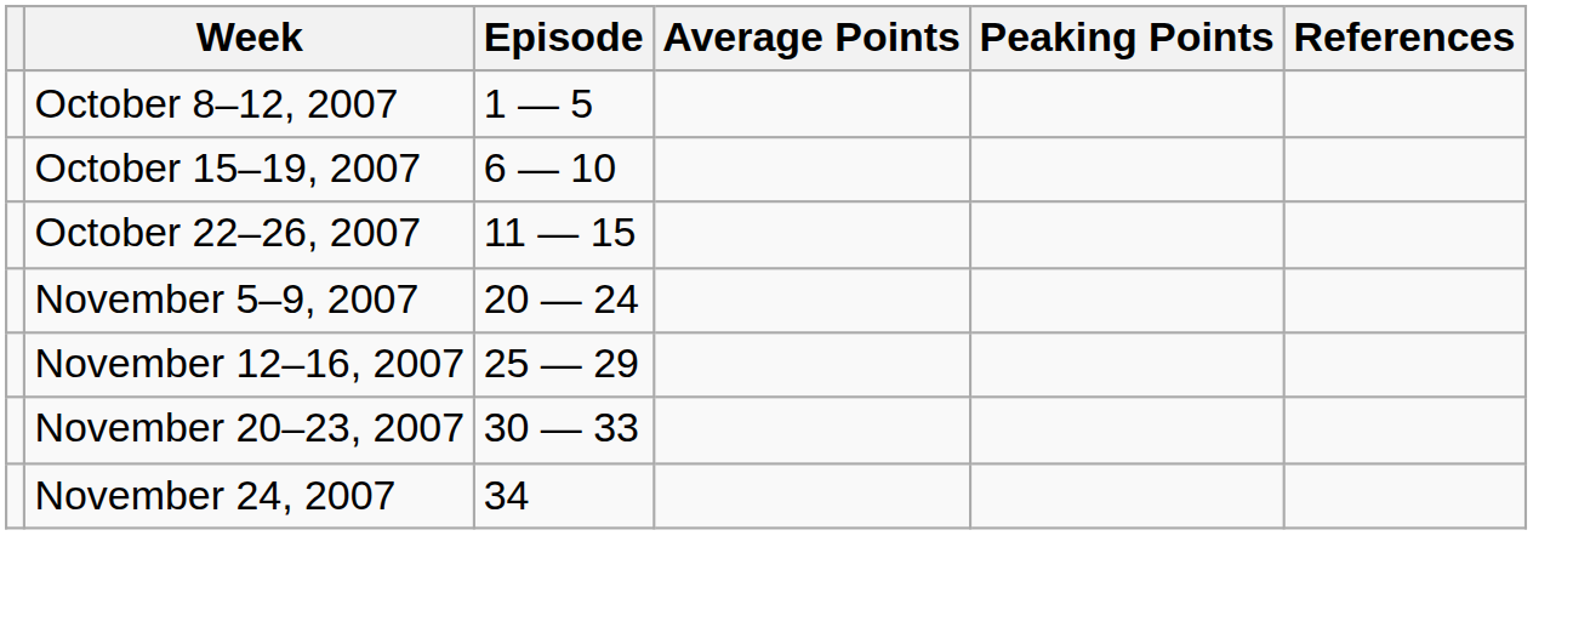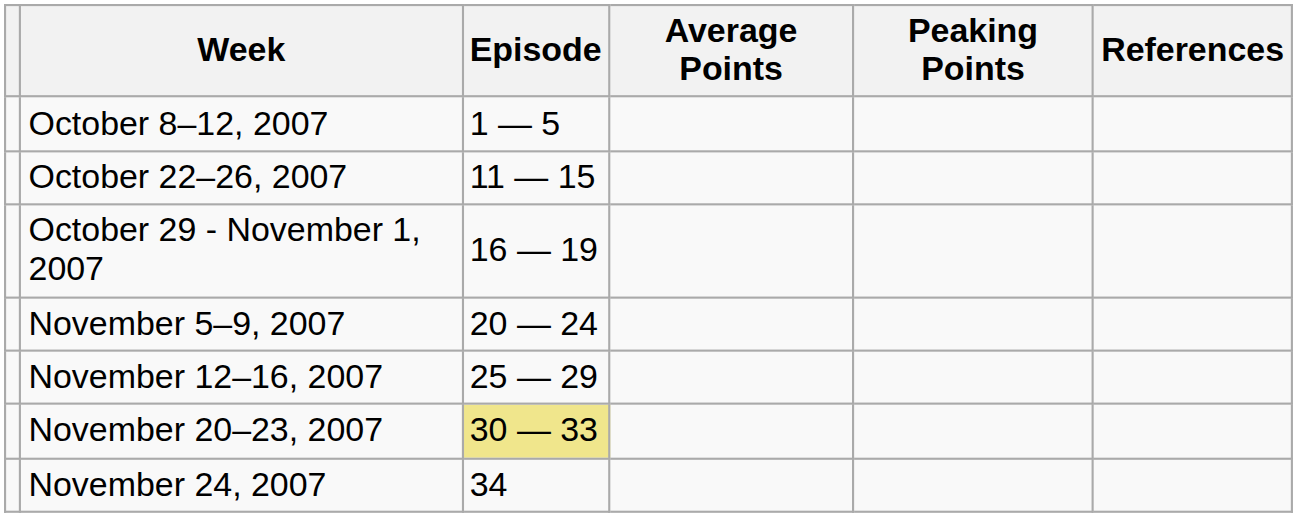 <table class="wikitable">
 <tr>
 <th></th>
 <th>Week</th>
 <th>Episode</th>
 <th>Average Points</th>
 <th>Peaking Points</th>
 <th>References</th>
 </tr>
 <tr>
 <td></td>
 <td>October 8–12, 2007</td>
 <td>1 — 5</td>
 <td></td>
 <td></td>
 <td></td>
 </tr>
 <tr>
 <td></td>
-<td>October 15–19, 2007</td>
-<td>6 — 10</td>
+<td>October 22–26, 2007</td>
+<td>11 — 15</td>
 <td></td>
 <td></td>
 <td></td>
 </tr>
 <tr>
 <td></td>
-<td>October 22–26, 2007</td>
-<td>11 — 15</td>
+<td>October 29 - November 1, 2007</td>
+<td>16 — 19</td>
 <td></td>
 <td></td>
 <td></td>
 </tr>
 <tr>
 <td></td>
 <td>November 5–9, 2007</td>
 <td>20 — 24</td>
 <td></td>
 <td></td>
 <td></td>
 </tr>
 <tr>
 <td></td>
 <td>November 12–16, 2007</td>
 <td>25 — 29</td>
 <td></td>
 <td></td>
 <td></td>
 </tr>
 <tr>
 <td></td>
 <td>November 20–23, 2007</td>
-<td>30 — 33</td>
+<td style="background: khaki;">30 — 33</td>
 <td></td>
 <td></td>
 <td></td>
 </tr>
 <tr>
 <td></td>
 <td>November 24, 2007</td>
 <td>34</td>
 <td></td>
 <td></td>
 <td></td>
 </tr>
 </table>
